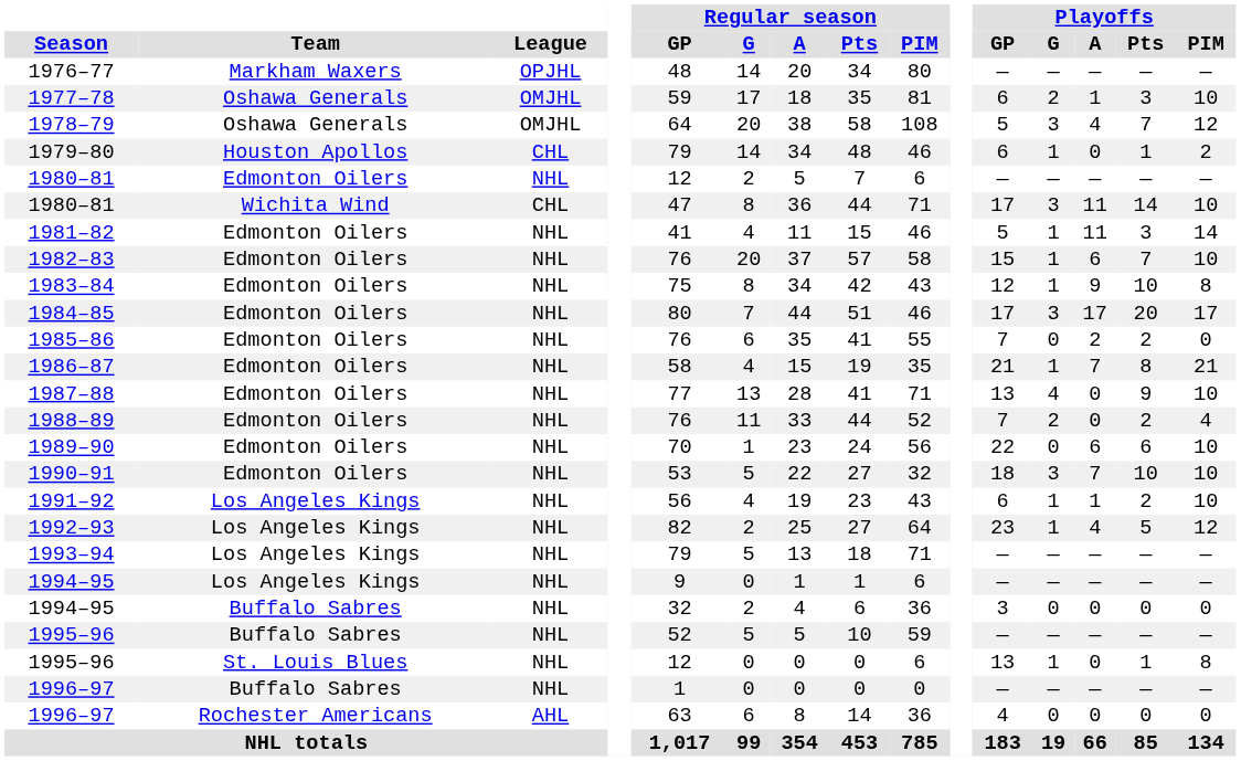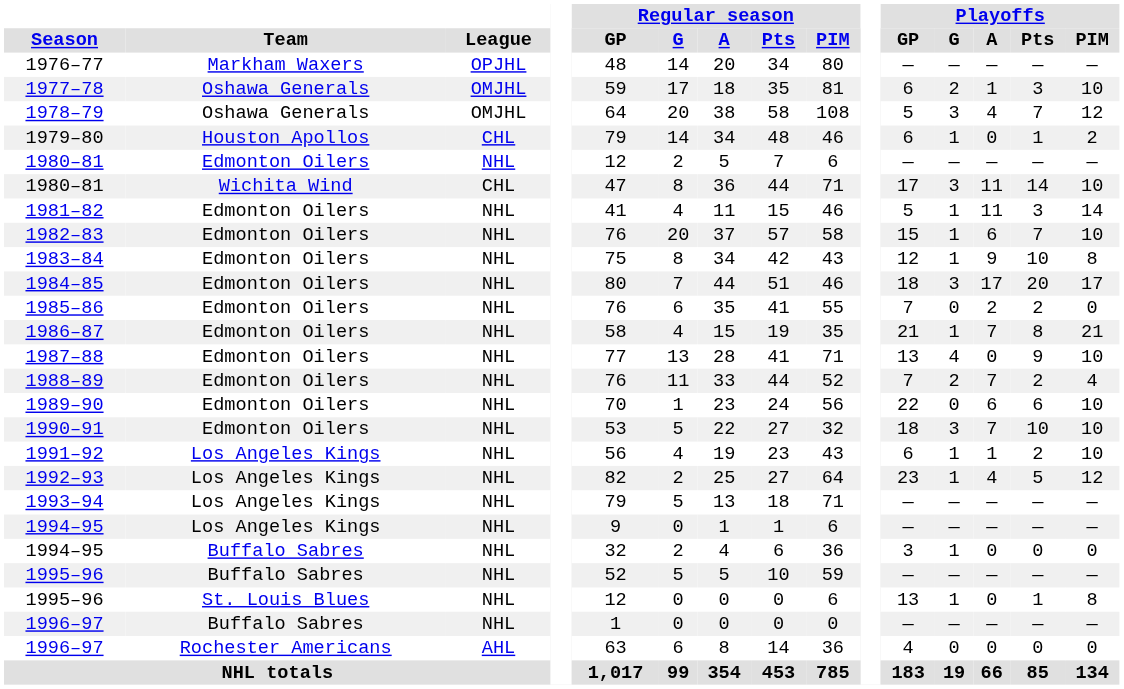 <table border="0" cellpadding="1" cellspacing="0" style="text-align:center; width:60em">
 <tr bgcolor="#e0e0e0">
 <th colspan="3" bgcolor="#ffffff"> </th>
 <th rowspan="99" bgcolor="#ffffff"> </th>
 <th colspan="5"><a href='#'>Regular season</a></th>
 <th rowspan="99" bgcolor="#ffffff"> </th>
 <th colspan="5"><a href='#'>Playoffs</a></th>
 </tr>
 <tr bgcolor="#e0e0e0">
 <th><a href='#'>Season</a></th>
 <th>Team</th>
 <th>League</th>
 <th>GP</th>
 <th><a href='#'>G</a></th>
 <th><a href='#'>A</a></th>
 <th><a href='#'>Pts</a></th>
 <th><a href='#'>PIM</a></th>
 <th>GP</th>
 <th>G</th>
 <th>A</th>
 <th>Pts</th>
 <th>PIM</th>
 </tr>
 <tr>
 <td>1976–77</td>
 <td><a href='#'>Markham Waxers</a></td>
 <td><a href='#'>OPJHL</a></td>
 <td>48</td>
 <td>14</td>
 <td>20</td>
 <td>34</td>
 <td>80</td>
 <td>—</td>
 <td>—</td>
 <td>—</td>
 <td>—</td>
 <td>—</td>
 </tr>
 <tr bgcolor="#f0f0f0">
 <td><a href='#'>1977–78</a></td>
 <td><a href='#'>Oshawa Generals</a></td>
 <td><a href='#'>OMJHL</a></td>
 <td>59</td>
 <td>17</td>
 <td>18</td>
 <td>35</td>
 <td>81</td>
 <td>6</td>
 <td>2</td>
 <td>1</td>
 <td>3</td>
 <td>10</td>
 </tr>
 <tr>
 <td><a href='#'>1978–79</a></td>
 <td>Oshawa Generals</td>
 <td>OMJHL</td>
 <td>64</td>
 <td>20</td>
 <td>38</td>
 <td>58</td>
 <td>108</td>
 <td>5</td>
 <td>3</td>
 <td>4</td>
 <td>7</td>
 <td>12</td>
 </tr>
 <tr bgcolor="#f0f0f0">
 <td>1979–80</td>
 <td><a href='#'>Houston Apollos</a></td>
 <td><a href='#'>CHL</a></td>
 <td>79</td>
 <td>14</td>
 <td>34</td>
 <td>48</td>
 <td>46</td>
 <td>6</td>
 <td>1</td>
 <td>0</td>
 <td>1</td>
 <td>2</td>
 </tr>
 <tr>
 <td><a href='#'>1980–81</a></td>
 <td><a href='#'>Edmonton Oilers</a></td>
 <td><a href='#'>NHL</a></td>
 <td>12</td>
 <td>2</td>
 <td>5</td>
 <td>7</td>
 <td>6</td>
 <td>—</td>
 <td>—</td>
 <td>—</td>
 <td>—</td>
 <td>—</td>
 </tr>
 <tr bgcolor="#f0f0f0">
 <td>1980–81</td>
 <td><a href='#'>Wichita Wind</a></td>
 <td>CHL</td>
 <td>47</td>
 <td>8</td>
 <td>36</td>
 <td>44</td>
 <td>71</td>
 <td>17</td>
 <td>3</td>
 <td>11</td>
 <td>14</td>
 <td>10</td>
 </tr>
 <tr>
 <td><a href='#'>1981–82</a></td>
 <td>Edmonton Oilers</td>
 <td>NHL</td>
 <td>41</td>
 <td>4</td>
 <td>11</td>
 <td>15</td>
 <td>46</td>
 <td>5</td>
 <td>1</td>
 <td>11</td>
 <td>3</td>
 <td>14</td>
 </tr>
 <tr bgcolor="#f0f0f0">
 <td><a href='#'>1982–83</a></td>
 <td>Edmonton Oilers</td>
 <td>NHL</td>
 <td>76</td>
 <td>20</td>
 <td>37</td>
 <td>57</td>
 <td>58</td>
 <td>15</td>
 <td>1</td>
 <td>6</td>
 <td>7</td>
 <td>10</td>
 </tr>
 <tr>
 <td><a href='#'>1983–84</a></td>
 <td>Edmonton Oilers</td>
 <td>NHL</td>
 <td>75</td>
 <td>8</td>
 <td>34</td>
 <td>42</td>
 <td>43</td>
 <td>12</td>
 <td>1</td>
 <td>9</td>
 <td>10</td>
 <td>8</td>
 </tr>
 <tr bgcolor="#f0f0f0">
 <td><a href='#'>1984–85</a></td>
 <td>Edmonton Oilers</td>
 <td>NHL</td>
 <td>80</td>
 <td>7</td>
 <td>44</td>
 <td>51</td>
 <td>46</td>
-<td>17</td>
+<td>18</td>
 <td>3</td>
 <td>17</td>
 <td>20</td>
 <td>17</td>
 </tr>
 <tr>
 <td><a href='#'>1985–86</a></td>
 <td>Edmonton Oilers</td>
 <td>NHL</td>
 <td>76</td>
 <td>6</td>
 <td>35</td>
 <td>41</td>
 <td>55</td>
 <td>7</td>
 <td>0</td>
 <td>2</td>
 <td>2</td>
 <td>0</td>
 </tr>
 <tr bgcolor="#f0f0f0">
 <td><a href='#'>1986–87</a></td>
 <td>Edmonton Oilers</td>
 <td>NHL</td>
 <td>58</td>
 <td>4</td>
 <td>15</td>
 <td>19</td>
 <td>35</td>
 <td>21</td>
 <td>1</td>
 <td>7</td>
 <td>8</td>
 <td>21</td>
 </tr>
 <tr>
 <td><a href='#'>1987–88</a></td>
 <td>Edmonton Oilers</td>
 <td>NHL</td>
 <td>77</td>
 <td>13</td>
 <td>28</td>
 <td>41</td>
 <td>71</td>
 <td>13</td>
 <td>4</td>
 <td>0</td>
 <td>9</td>
 <td>10</td>
 </tr>
 <tr bgcolor="#f0f0f0">
 <td><a href='#'>1988–89</a></td>
 <td>Edmonton Oilers</td>
 <td>NHL</td>
 <td>76</td>
 <td>11</td>
 <td>33</td>
 <td>44</td>
 <td>52</td>
 <td>7</td>
 <td>2</td>
-<td>0</td>
+<td>7</td>
 <td>2</td>
 <td>4</td>
 </tr>
 <tr>
 <td><a href='#'>1989–90</a></td>
 <td>Edmonton Oilers</td>
 <td>NHL</td>
 <td>70</td>
 <td>1</td>
 <td>23</td>
 <td>24</td>
 <td>56</td>
 <td>22</td>
 <td>0</td>
 <td>6</td>
 <td>6</td>
 <td>10</td>
 </tr>
 <tr bgcolor="#f0f0f0">
 <td><a href='#'>1990–91</a></td>
 <td>Edmonton Oilers</td>
 <td>NHL</td>
 <td>53</td>
 <td>5</td>
 <td>22</td>
 <td>27</td>
 <td>32</td>
 <td>18</td>
 <td>3</td>
 <td>7</td>
 <td>10</td>
 <td>10</td>
 </tr>
 <tr>
 <td><a href='#'>1991–92</a></td>
 <td><a href='#'>Los Angeles Kings</a></td>
 <td>NHL</td>
 <td>56</td>
 <td>4</td>
 <td>19</td>
 <td>23</td>
 <td>43</td>
 <td>6</td>
 <td>1</td>
 <td>1</td>
 <td>2</td>
 <td>10</td>
 </tr>
 <tr bgcolor="#f0f0f0">
 <td><a href='#'>1992–93</a></td>
 <td>Los Angeles Kings</td>
 <td>NHL</td>
 <td>82</td>
 <td>2</td>
 <td>25</td>
 <td>27</td>
 <td>64</td>
 <td>23</td>
 <td>1</td>
 <td>4</td>
 <td>5</td>
 <td>12</td>
 </tr>
 <tr>
 <td><a href='#'>1993–94</a></td>
 <td>Los Angeles Kings</td>
 <td>NHL</td>
 <td>79</td>
 <td>5</td>
 <td>13</td>
 <td>18</td>
 <td>71</td>
 <td>—</td>
 <td>—</td>
 <td>—</td>
 <td>—</td>
 <td>—</td>
 </tr>
 <tr bgcolor="#f0f0f0">
 <td><a href='#'>1994–95</a></td>
 <td>Los Angeles Kings</td>
 <td>NHL</td>
 <td>9</td>
 <td>0</td>
 <td>1</td>
 <td>1</td>
 <td>6</td>
 <td>—</td>
 <td>—</td>
 <td>—</td>
 <td>—</td>
 <td>—</td>
 </tr>
 <tr>
 <td>1994–95</td>
 <td><a href='#'>Buffalo Sabres</a></td>
 <td>NHL</td>
 <td>32</td>
 <td>2</td>
 <td>4</td>
 <td>6</td>
 <td>36</td>
 <td>3</td>
-<td>0</td>
+<td>1</td>
 <td>0</td>
 <td>0</td>
 <td>0</td>
 </tr>
 <tr bgcolor="#f0f0f0">
 <td><a href='#'>1995–96</a></td>
 <td>Buffalo Sabres</td>
 <td>NHL</td>
 <td>52</td>
 <td>5</td>
 <td>5</td>
 <td>10</td>
 <td>59</td>
 <td>—</td>
 <td>—</td>
 <td>—</td>
 <td>—</td>
 <td>—</td>
 </tr>
 <tr>
 <td>1995–96</td>
 <td><a href='#'>St. Louis Blues</a></td>
 <td>NHL</td>
 <td>12</td>
 <td>0</td>
 <td>0</td>
 <td>0</td>
 <td>6</td>
 <td>13</td>
 <td>1</td>
 <td>0</td>
 <td>1</td>
 <td>8</td>
 </tr>
 <tr bgcolor="#f0f0f0">
 <td><a href='#'>1996–97</a></td>
 <td>Buffalo Sabres</td>
 <td>NHL</td>
 <td>1</td>
 <td>0</td>
 <td>0</td>
 <td>0</td>
 <td>0</td>
 <td>—</td>
 <td>—</td>
 <td>—</td>
 <td>—</td>
 <td>—</td>
 </tr>
 <tr>
 <td><a href='#'>1996–97</a></td>
 <td><a href='#'>Rochester Americans</a></td>
 <td><a href='#'>AHL</a></td>
 <td>63</td>
 <td>6</td>
 <td>8</td>
 <td>14</td>
 <td>36</td>
 <td>4</td>
 <td>0</td>
 <td>0</td>
 <td>0</td>
 <td>0</td>
 </tr>
 <tr bgcolor="#e0e0e0">
 <th colspan="3">NHL totals</th>
 <th>1,017</th>
 <th>99</th>
 <th>354</th>
 <th>453</th>
 <th>785</th>
 <th>183</th>
 <th>19</th>
 <th>66</th>
 <th>85</th>
 <th>134</th>
 </tr>
 </table>
